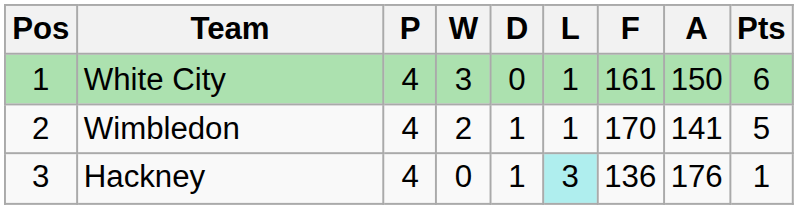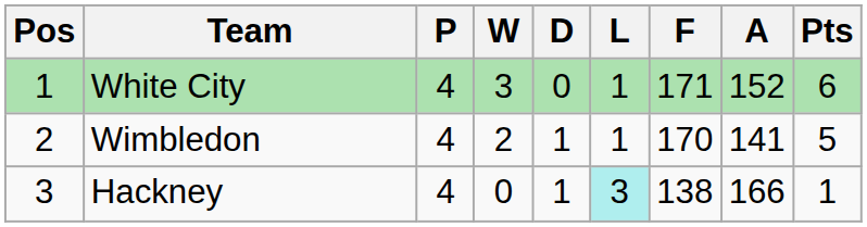 <table class="wikitable" style="font-size: 100%">
 <tr>
 <th width=20>Pos</th>
 <th width=150>Team</th>
 <th width=20>P</th>
 <th width=20>W</th>
 <th width=20>D</th>
 <th width=20>L</th>
 <th width=20>F</th>
 <th width=20>A</th>
 <th width=20>Pts</th>
 </tr>
 <tr align=center style="background:#ACE1AF;">
 <td>1</td>
 <td align="left">White City</td>
 <td>4</td>
 <td>3</td>
 <td>0</td>
 <td>1</td>
-<td>161</td>
-<td>150</td>
+<td>171</td>
+<td>152</td>
 <td>6</td>
 </tr>
 <tr align=center>
 <td>2</td>
 <td align="left">Wimbledon</td>
 <td>4</td>
 <td>2</td>
 <td>1</td>
 <td>1</td>
 <td>170</td>
 <td>141</td>
 <td>5</td>
 </tr>
 <tr align=center>
 <td>3</td>
 <td align="left">Hackney</td>
 <td>4</td>
 <td>0</td>
 <td>1</td>
 <td style="background: paleturquoise;">3</td>
-<td>136</td>
-<td>176</td>
+<td>138</td>
+<td>166</td>
 <td>1</td>
 </tr>
 </table>
